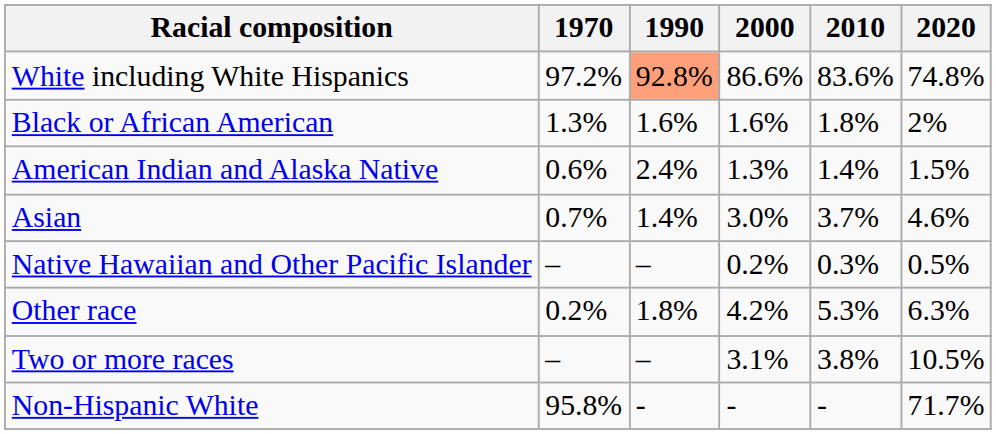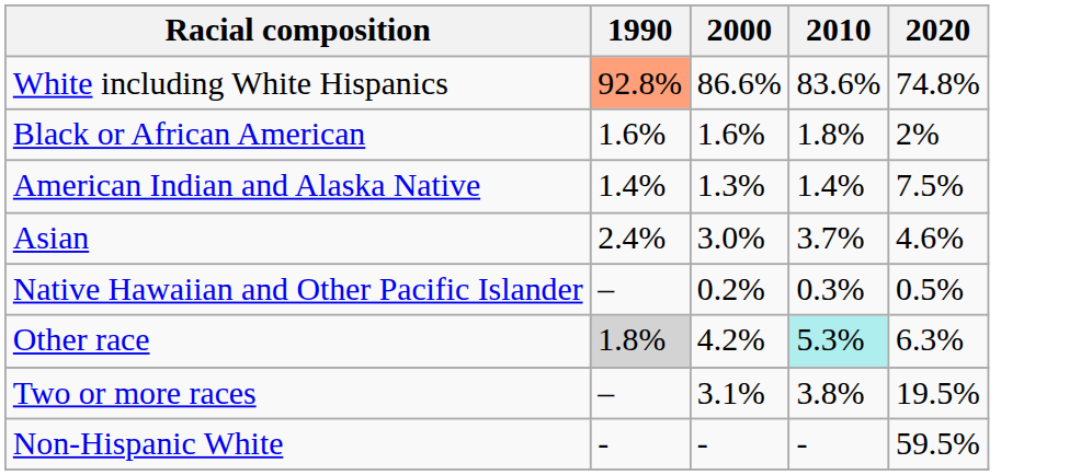 <table class="wikitable sortable">
 <tr>
 <th>Racial composition</th>
-<th>1970</th>
 <th>1990</th>
 <th>2000</th>
 <th>2010</th>
 <th>2020</th>
 </tr>
 <tr>
 <td><a href='#'>White</a> including White Hispanics</td>
-<td>97.2%</td>
 <td style="background: lightsalmon;">92.8%</td>
 <td>86.6%</td>
 <td>83.6%</td>
 <td>74.8%</td>
 </tr>
 <tr>
 <td><a href='#'>Black or African American</a></td>
-<td>1.3%</td>
 <td>1.6%</td>
 <td>1.6%</td>
 <td>1.8%</td>
 <td>2%</td>
 </tr>
 <tr>
 <td><a href='#'>American Indian and Alaska Native</a></td>
-<td>0.6%</td>
-<td>2.4%</td>
+<td>1.4%</td>
 <td>1.3%</td>
 <td>1.4%</td>
-<td>1.5%</td>
+<td>7.5%</td>
 </tr>
 <tr>
 <td><a href='#'>Asian</a></td>
-<td>0.7%</td>
-<td>1.4%</td>
+<td>2.4%</td>
 <td>3.0%</td>
 <td>3.7%</td>
 <td>4.6%</td>
 </tr>
 <tr>
 <td><a href='#'>Native Hawaiian and Other Pacific Islander</a></td>
 <td>–</td>
-<td>–</td>
 <td>0.2%</td>
 <td>0.3%</td>
 <td>0.5%</td>
 </tr>
 <tr>
 <td><a href='#'>Other race</a></td>
-<td>0.2%</td>
-<td>1.8%</td>
+<td style="background: lightgrey;">1.8%</td>
 <td>4.2%</td>
-<td>5.3%</td>
+<td style="background: paleturquoise;">5.3%</td>
 <td>6.3%</td>
 </tr>
 <tr>
 <td><a href='#'>Two or more races</a></td>
 <td>–</td>
-<td>–</td>
 <td>3.1%</td>
 <td>3.8%</td>
-<td>10.5%</td>
+<td>19.5%</td>
 </tr>
 <tr>
 <td><a href='#'>Non-Hispanic White</a></td>
-<td>95.8%</td>
 <td>-</td>
 <td>-</td>
 <td>-</td>
-<td>71.7%</td>
+<td>59.5%</td>
 </tr>
 </table>
